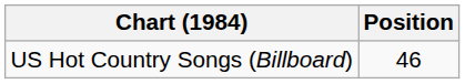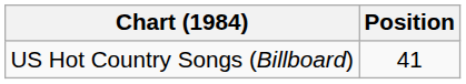 <table class="wikitable">
 <tr>
 <th>Chart (1984)</th>
 <th>Position</th>
 </tr>
 <tr>
 <td>US Hot Country Songs (<em>Billboard</em>)</td>
-<td align="center">46</td>
+<td align="center">41</td>
 </tr>
 </table>
